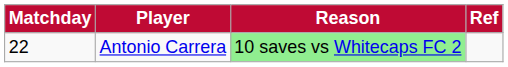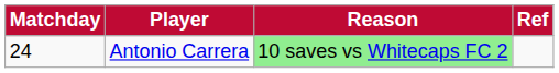 <table class=wikitable>
 <tr>
 <th style="background-color:#BF0A34; color:#FFFFFF">Matchday</th>
 <th style="background-color:#BF0A34; color:#FFFFFF">Player</th>
 <th style="background-color:#BF0A34; color:#FFFFFF">Reason</th>
 <th style="background-color:#BF0A34; color:#FFFFFF">Ref</th>
 </tr>
 <tr>
-<td>22</td>
+<td>24</td>
 <td> <a href='#'>Antonio Carrera</a></td>
 <td style="background: lightgreen;">10 saves vs <a href='#'>Whitecaps FC 2</a></td>
 <td align=center></td>
 </tr>
 </table>
